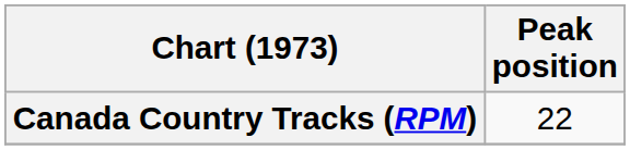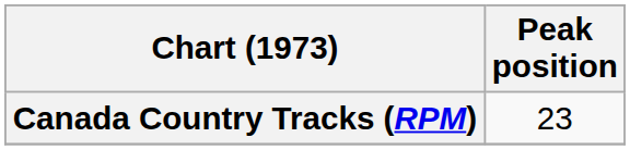 <table class="wikitable sortable plainrowheaders" style="text-align:center">
 <tr>
 <th scope="col">Chart (1973)</th>
 <th scope="col">Peak<br>position</th>
 </tr>
 <tr>
 <th scope="row">Canada Country Tracks (<em><a href='#'>RPM</a></em>)</th>
-<td align="center">22</td>
+<td align="center">23</td>
 </tr>
 <tr>
 </tr>
 </table>
